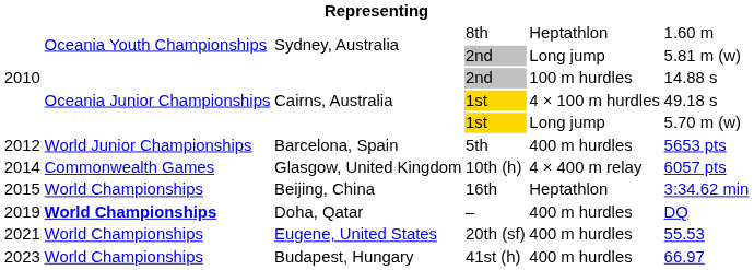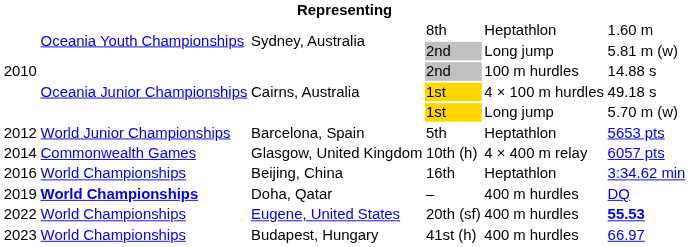 <table>
 <tr>
 <th colspan="6">Representing </th>
 </tr>
 <tr>
 <td rowspan=5>2010</td>
 <td rowspan=2><a href='#'>Oceania Youth Championships</a></td>
 <td rowspan=2>Sydney, Australia</td>
 <td>8th</td>
 <td>Heptathlon</td>
 <td>1.60 m</td>
 </tr>
 <tr>
 <td bgcolor=silver>2nd</td>
 <td>Long jump</td>
 <td>5.81 m (w)</td>
 </tr>
 <tr>
 <td rowspan=3><a href='#'>Oceania Junior Championships</a></td>
 <td rowspan=3>Cairns, Australia</td>
 <td bgcolor=silver>2nd</td>
 <td>100 m hurdles</td>
 <td>14.88 s</td>
 </tr>
 <tr>
 <td bgcolor=gold>1st</td>
 <td>4 × 100 m hurdles</td>
 <td>49.18 s</td>
 </tr>
 <tr>
 <td bgcolor=gold>1st</td>
 <td>Long jump</td>
 <td>5.70 m (w)</td>
 </tr>
 <tr>
 <td>2012</td>
 <td><a href='#'>World Junior Championships</a></td>
 <td>Barcelona, Spain</td>
 <td>5th</td>
-<td>400 m hurdles</td>
+<td>Heptathlon</td>
 <td><a href='#'>5653 pts</a></td>
 </tr>
 <tr>
 <td>2014</td>
 <td><a href='#'>Commonwealth Games</a></td>
 <td>Glasgow, United Kingdom</td>
 <td>10th (h)</td>
 <td>4 × 400 m relay</td>
 <td><a href='#'>6057 pts</a></td>
 </tr>
 <tr>
-<td>2015</td>
+<td>2016</td>
 <td><a href='#'>World Championships</a></td>
 <td>Beijing, China</td>
 <td>16th</td>
 <td>Heptathlon</td>
 <td><a href='#'>3:34.62 min</a></td>
 </tr>
 <tr>
 <td>2019</td>
 <td><strong><a href='#'>World Championships</a></strong></td>
 <td>Doha, Qatar</td>
 <td>–</td>
 <td>400 m hurdles</td>
 <td><a href='#'>DQ</a></td>
 </tr>
 <tr>
-<td>2021</td>
+<td>2022</td>
 <td><a href='#'>World Championships</a></td>
 <td><a href='#'>Eugene, United States</a></td>
 <td>20th (sf)</td>
 <td>400 m hurdles</td>
-<td><a href='#'>55.53</a></td>
+<td><strong><a href='#'>55.53</a></strong></td>
 </tr>
 <tr>
 <td>2023</td>
 <td><a href='#'>World Championships</a></td>
 <td>Budapest, Hungary</td>
 <td>41st (h)</td>
 <td>400 m hurdles</td>
 <td><a href='#'>66.97</a></td>
 </tr>
 </table>
